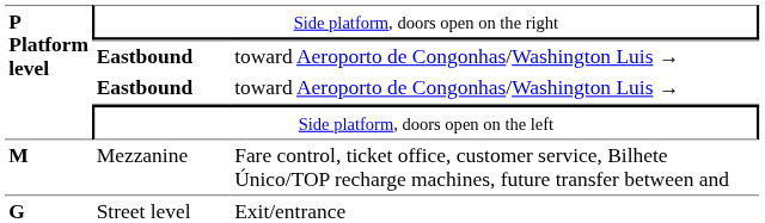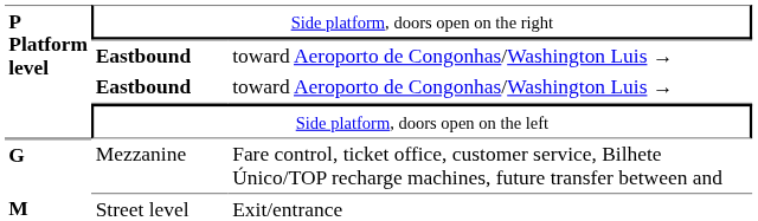 <table table border=0 cellspacing=0 cellpadding=3>
 <tr>
 <td style="border-top:solid 1px gray;border-bottom:solid 1px gray;vertical-align:top;" rowspan=5><strong>P<br>Platform level</strong></td>
 </tr>
 <tr>
 <td style="border-top:solid 1px gray;border-right:solid 2px black;border-left:solid 2px black;border-bottom:solid 2px black;text-align:center;" colspan=5><small><a href='#'>Side platform</a>, doors open on the right</small></td>
 </tr>
 <tr>
 <td style="border-top:solid 1px gray;"><span><strong>Eastbound</strong></span></td>
 <td style="border-top:solid 1px gray;"> toward <a href='#'>Aeroporto de Congonhas</a>/<a href='#'>Washington Luis</a> →</td>
 </tr>
 <tr>
 <td style="border-bottom:solid 1px gray;"><span><strong>Eastbound</strong></span></td>
 <td style="border-bottom:solid 1px gray;"> toward <a href='#'>Aeroporto de Congonhas</a>/<a href='#'>Washington Luis</a> →</td>
 </tr>
 <tr>
 <td style="border-top:solid 2px black;border-right:solid 2px black;border-left:solid 2px black;border-bottom:solid 1px gray;text-align:center;" colspan=5><small><a href='#'>Side platform</a>, doors open on the left</small></td>
 </tr>
 <tr>
-<td style="vertical-align:top;"><strong>M</strong></td>
+<td style="border-top:solid 1px gray;vertical-align:top;" width=50><strong>G</strong></td>
 <td style="vertical-align:top;">Mezzanine</td>
 <td style="vertical-align:top;">Fare control, ticket office, customer service, Bilhete Único/TOP recharge machines, future transfer between  and </td>
 </tr>
 <tr>
-<td style="border-top:solid 1px gray;vertical-align:top;" width=50><strong>G</strong></td>
+<td style="vertical-align:top;"><strong>M</strong></td>
 <td style="border-top:solid 1px gray;vertical-align:top;" width=100>Street level</td>
 <td style="border-top:solid 1px gray;vertical-align:top;" width=400>Exit/entrance</td>
 </tr>
 </table>
